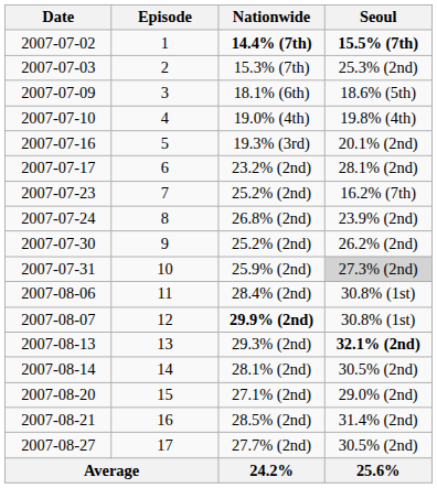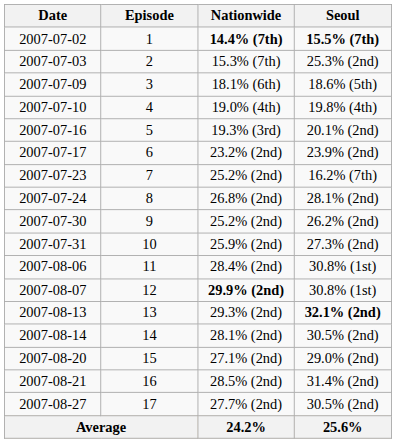 <table class="wikitable">
 <tr>
 <th width=100>Date</th>
 <th width=100>Episode</th>
 <th width=100>Nationwide</th>
 <th width=100>Seoul</th>
 </tr>
 <tr align=center>
 <td>2007-07-02</td>
 <td>1</td>
 <td><span><strong>14.4% (7th)</strong></span></td>
 <td><span><strong>15.5% (7th)</strong></span></td>
 </tr>
 <tr align=center>
 <td>2007-07-03</td>
 <td>2</td>
 <td>15.3% (7th)</td>
 <td>25.3% (2nd)</td>
 </tr>
 <tr align=center>
 <td>2007-07-09</td>
 <td>3</td>
 <td>18.1% (6th)</td>
 <td>18.6% (5th)</td>
 </tr>
 <tr align=center>
 <td>2007-07-10</td>
 <td>4</td>
 <td>19.0% (4th)</td>
 <td>19.8% (4th)</td>
 </tr>
 <tr align=center>
 <td>2007-07-16</td>
 <td>5</td>
 <td>19.3% (3rd)</td>
 <td>20.1% (2nd)</td>
 </tr>
 <tr align=center>
 <td>2007-07-17</td>
 <td>6</td>
 <td>23.2% (2nd)</td>
-<td>28.1% (2nd)</td>
+<td>23.9% (2nd)</td>
 </tr>
 <tr align=center>
 <td>2007-07-23</td>
 <td>7</td>
 <td>25.2% (2nd)</td>
 <td>16.2% (7th)</td>
 </tr>
 <tr align=center>
 <td>2007-07-24</td>
 <td>8</td>
 <td>26.8% (2nd)</td>
-<td>23.9% (2nd)</td>
+<td>28.1% (2nd)</td>
 </tr>
 <tr align=center>
 <td>2007-07-30</td>
 <td>9</td>
 <td>25.2% (2nd)</td>
 <td>26.2% (2nd)</td>
 </tr>
 <tr align=center>
 <td>2007-07-31</td>
 <td>10</td>
 <td>25.9% (2nd)</td>
-<td style="background: lightgrey;">27.3% (2nd)</td>
+<td>27.3% (2nd)</td>
 </tr>
 <tr align=center>
 <td>2007-08-06</td>
 <td>11</td>
 <td>28.4% (2nd)</td>
 <td>30.8% (1st)</td>
 </tr>
 <tr align=center>
 <td>2007-08-07</td>
 <td>12</td>
 <td><span><strong>29.9% (2nd)</strong></span></td>
 <td>30.8% (1st)</td>
 </tr>
 <tr align=center>
 <td>2007-08-13</td>
 <td>13</td>
 <td>29.3% (2nd)</td>
 <td><span><strong>32.1% (2nd)</strong></span></td>
 </tr>
 <tr align=center>
 <td>2007-08-14</td>
 <td>14</td>
 <td>28.1% (2nd)</td>
 <td>30.5% (2nd)</td>
 </tr>
 <tr align=center>
 <td>2007-08-20</td>
 <td>15</td>
 <td>27.1% (2nd)</td>
 <td>29.0% (2nd)</td>
 </tr>
 <tr align=center>
 <td>2007-08-21</td>
 <td>16</td>
 <td>28.5% (2nd)</td>
 <td>31.4% (2nd)</td>
 </tr>
 <tr align=center>
 <td>2007-08-27</td>
 <td>17</td>
 <td>27.7% (2nd)</td>
 <td>30.5% (2nd)</td>
 </tr>
 <tr align="center" style="background:#ffdead;">
 <th colspan=2>Average</th>
 <th><span> 24.2%</span></th>
 <th><span> 25.6%</span></th>
 </tr>
 </table>
